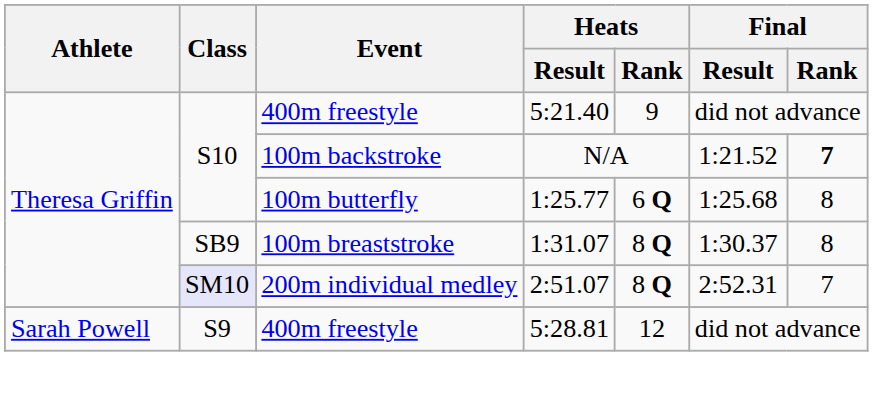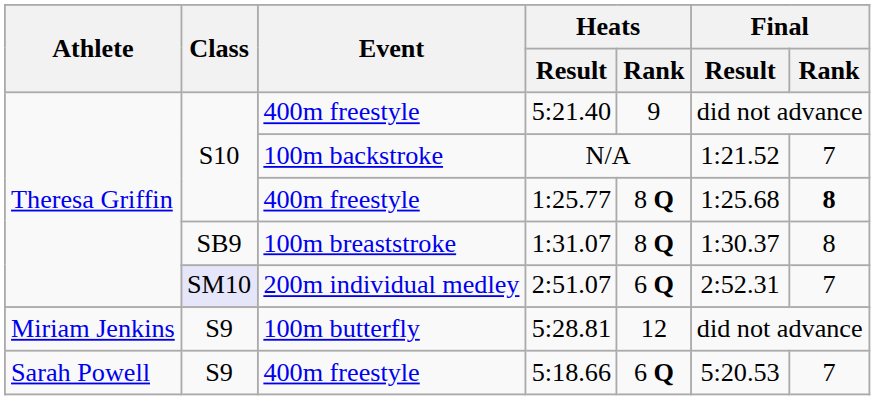 <table class=wikitable style="font-size:90%">
 <tr>
 <th rowspan="2">Athlete</th>
 <th rowspan="2">Class</th>
 <th rowspan="2">Event</th>
 <th colspan="2">Heats</th>
 <th colspan="2">Final</th>
 </tr>
 <tr>
 <th>Result</th>
 <th>Rank</th>
 <th>Result</th>
 <th>Rank</th>
 </tr>
 <tr>
 <td rowspan="5"><a href='#'>Theresa Griffin</a></td>
 <td rowspan="3" style="text-align:center;">S10</td>
 <td><a href='#'>400m freestyle</a></td>
 <td style="text-align:center;">5:21.40</td>
 <td style="text-align:center;">9</td>
 <td style="text-align:center;" colspan="2">did not advance</td>
 </tr>
 <tr>
 <td><a href='#'>100m backstroke</a></td>
 <td style="text-align:center;" colspan="2">N/A</td>
 <td style="text-align:center;">1:21.52</td>
-<td style="text-align:center;"><strong>7</strong></td>
+<td style="text-align:center;">7</td>
 </tr>
 <tr>
-<td><a href='#'>100m butterfly</a></td>
+<td><a href='#'>400m freestyle</a></td>
 <td style="text-align:center;">1:25.77</td>
-<td style="text-align:center;">6 <strong>Q</strong></td>
+<td style="text-align:center;">8 <strong>Q</strong></td>
 <td style="text-align:center;">1:25.68</td>
-<td style="text-align:center;">8</td>
+<td style="text-align:center;"><strong>8</strong></td>
 </tr>
 <tr>
 <td style="text-align:center;">SB9</td>
 <td><a href='#'>100m breaststroke</a></td>
 <td style="text-align:center;">1:31.07</td>
 <td style="text-align:center;">8 <strong>Q</strong></td>
 <td style="text-align:center;">1:30.37</td>
 <td style="text-align:center;">8</td>
 </tr>
 <tr>
 <td style="background: lavender; text-align:center;">SM10</td>
 <td><a href='#'>200m individual medley</a></td>
 <td style="text-align:center;">2:51.07</td>
-<td style="text-align:center;">8 <strong>Q</strong></td>
+<td style="text-align:center;">6 <strong>Q</strong></td>
 <td style="text-align:center;">2:52.31</td>
 <td style="text-align:center;">7</td>
+</tr>
+<tr>
+<td><a href='#'>Miriam Jenkins</a></td>
+<td style="text-align:center;">S9</td>
+<td><a href='#'>100m butterfly</a></td>
+<td style="text-align:center;">5:28.81</td>
+<td style="text-align:center;">12</td>
+<td style="text-align:center;" colspan="2">did not advance</td>
 </tr>
 <tr>
 <td><a href='#'>Sarah Powell</a></td>
 <td style="text-align:center;">S9</td>
 <td><a href='#'>400m freestyle</a></td>
-<td style="text-align:center;">5:28.81</td>
-<td style="text-align:center;">12</td>
-<td style="text-align:center;" colspan="2">did not advance</td>
+<td style="text-align:center;">5:18.66</td>
+<td style="text-align:center;">6 <strong>Q</strong></td>
+<td style="text-align:center;">5:20.53</td>
+<td style="text-align:center;">7</td>
 </tr>
 </table>
